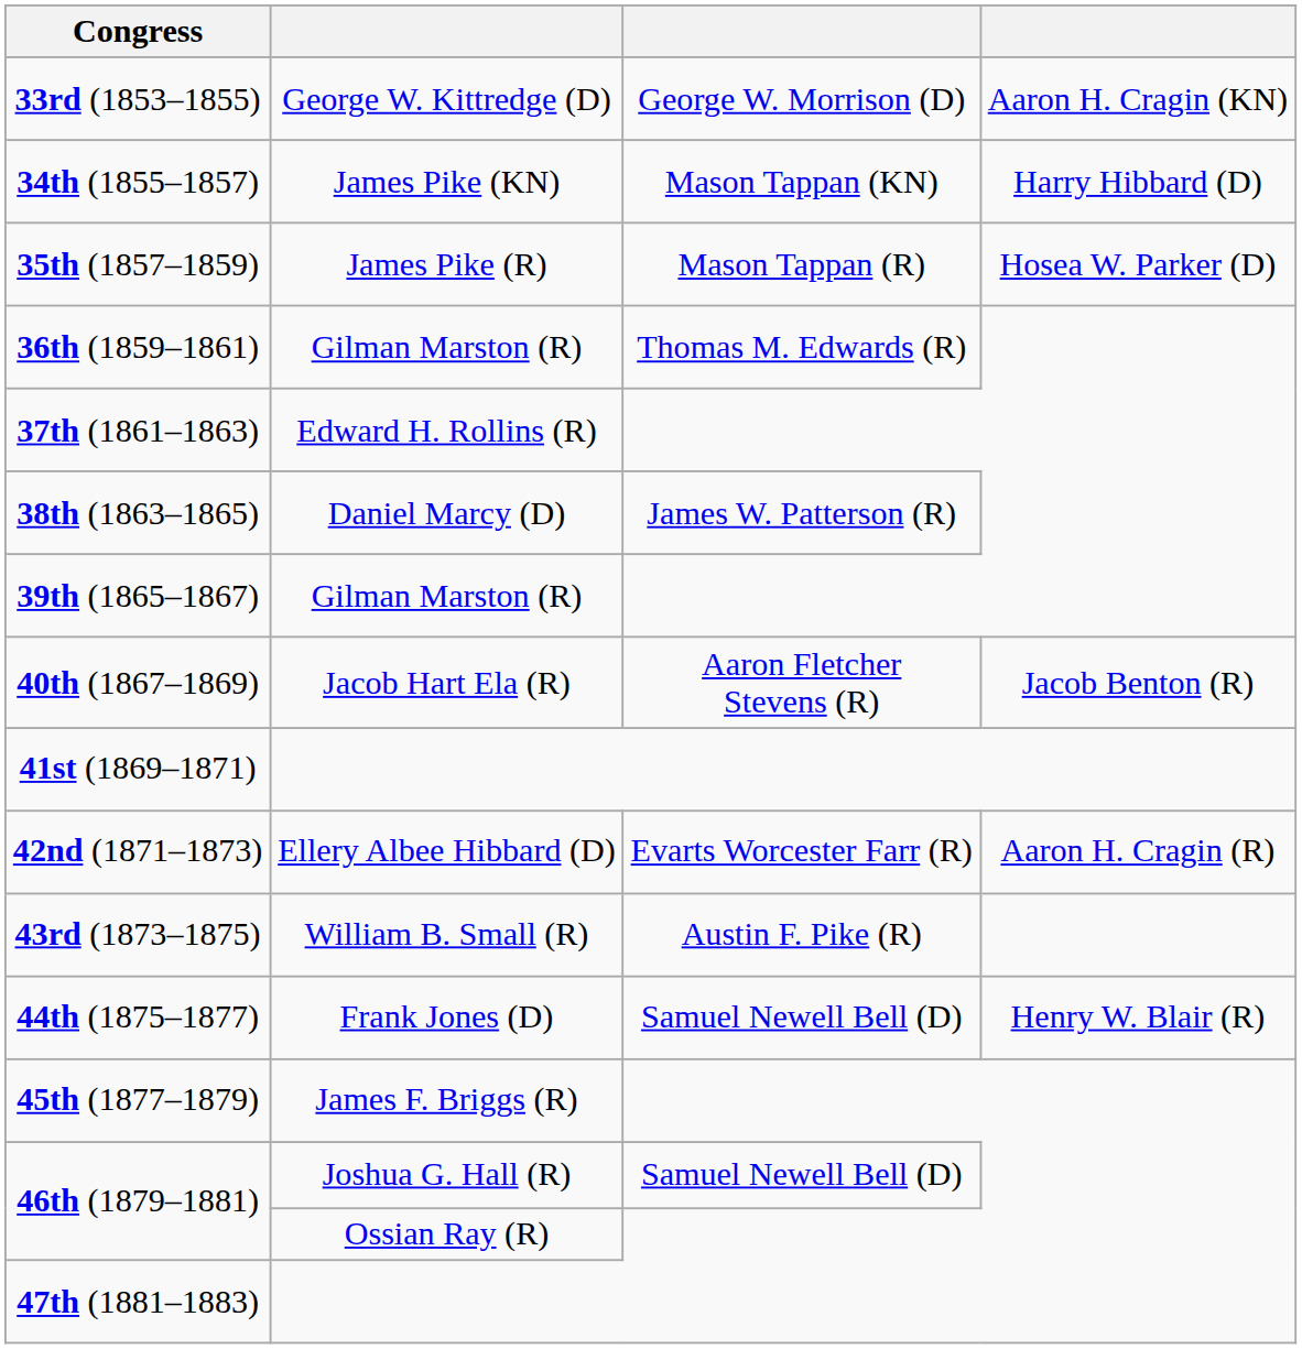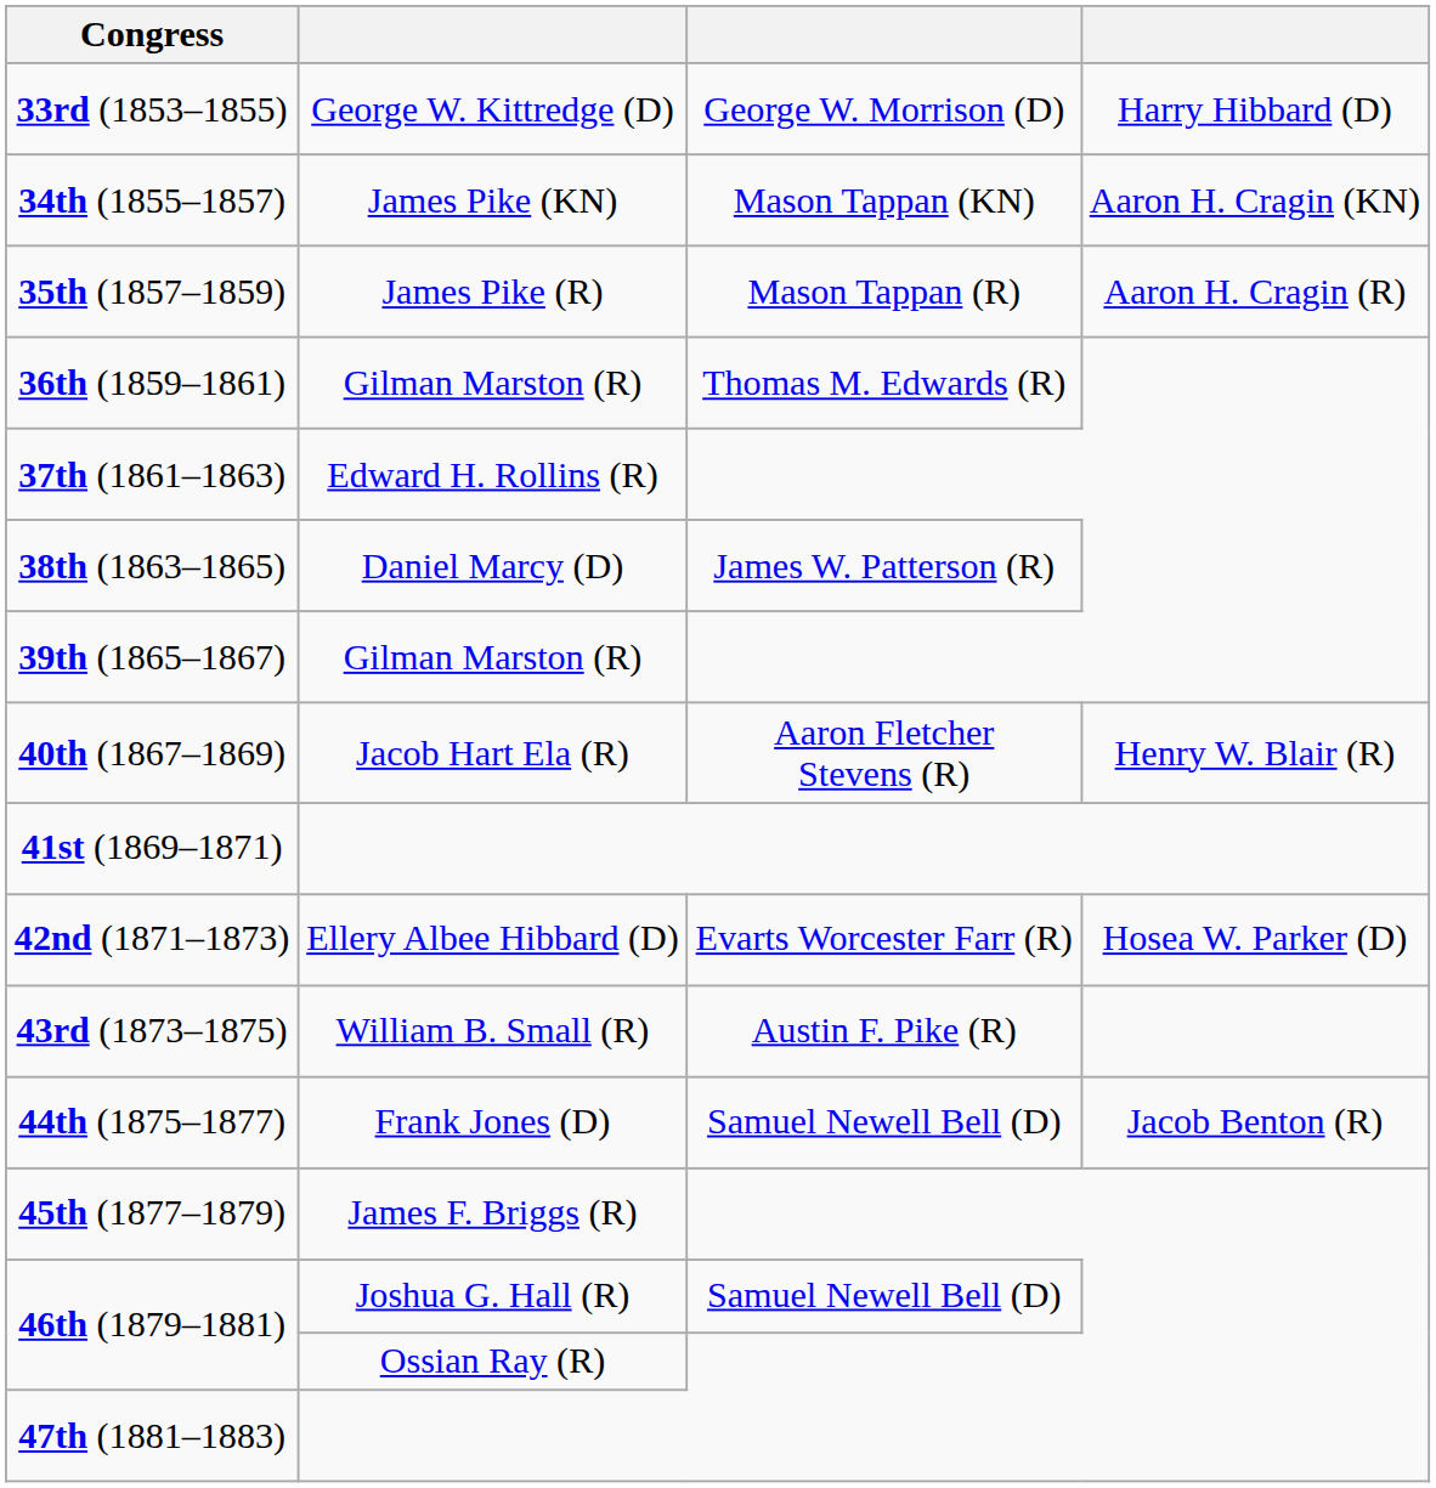 <table class=wikitable style="text-align:center">
 <tr>
 <th>Congress</th>
 <th></th>
 <th></th>
 <th></th>
 </tr>
 <tr style="height:2.5em">
 <td><strong><a href='#'>33rd</a></strong> (1853–1855)</td>
 <td><a href='#'>George W. Kittredge</a> (D)</td>
 <td><a href='#'>George W. Morrison</a> (D)</td>
-<td><a href='#'>Aaron H. Cragin</a> (KN)</td>
+<td><a href='#'>Harry Hibbard</a> (D)</td>
 </tr>
 <tr style="height:2.5em">
 <td><strong><a href='#'>34th</a></strong> (1855–1857)</td>
 <td><a href='#'>James Pike</a> (KN)</td>
 <td><a href='#'>Mason Tappan</a> (KN)</td>
-<td><a href='#'>Harry Hibbard</a> (D)</td>
+<td><a href='#'>Aaron H. Cragin</a> (KN)</td>
 </tr>
 <tr style="height:2.5em">
 <td><strong><a href='#'>35th</a></strong> (1857–1859)</td>
 <td><a href='#'>James Pike</a> (R)</td>
 <td><a href='#'>Mason Tappan</a> (R)</td>
-<td><a href='#'>Hosea W. Parker</a> (D)</td>
+<td><a href='#'>Aaron H. Cragin</a> (R)</td>
 </tr>
 <tr style="height:2.5em">
 <td><strong><a href='#'>36th</a></strong> (1859–1861)</td>
 <td><a href='#'>Gilman Marston</a> (R)</td>
 <td><a href='#'>Thomas M. Edwards</a> (R)</td>
 </tr>
 <tr style="height:2.5em">
 <td><strong><a href='#'>37th</a></strong> (1861–1863)</td>
 <td><a href='#'>Edward H. Rollins</a> (R)</td>
 </tr>
 <tr style="height:2.5em">
 <td><strong><a href='#'>38th</a></strong> (1863–1865)</td>
 <td><a href='#'>Daniel Marcy</a> (D)</td>
 <td><a href='#'>James W. Patterson</a> (R)</td>
 </tr>
 <tr style="height:2.5em">
 <td><strong><a href='#'>39th</a></strong> (1865–1867)</td>
 <td><a href='#'>Gilman Marston</a> (R)</td>
 </tr>
 <tr style="height:2.5em">
 <td><strong><a href='#'>40th</a></strong> (1867–1869)</td>
 <td><a href='#'>Jacob Hart Ela</a> (R)</td>
 <td><a href='#'>Aaron Fletcher<br>Stevens</a> (R)</td>
-<td><a href='#'>Jacob Benton</a> (R)</td>
+<td><a href='#'>Henry W. Blair</a> (R)</td>
 </tr>
 <tr style="height:2.5em">
 <td><strong><a href='#'>41st</a></strong> (1869–1871)</td>
 </tr>
 <tr style="height:2.5em">
 <td><strong><a href='#'>42nd</a></strong> (1871–1873)</td>
 <td><a href='#'>Ellery Albee Hibbard</a> (D)</td>
 <td><a href='#'>Evarts Worcester Farr</a> (R)</td>
-<td><a href='#'>Aaron H. Cragin</a> (R)</td>
+<td><a href='#'>Hosea W. Parker</a> (D)</td>
 </tr>
 <tr style="height:2.5em">
 <td><strong><a href='#'>43rd</a></strong> (1873–1875)</td>
 <td><a href='#'>William B. Small</a> (R)</td>
 <td><a href='#'>Austin F. Pike</a> (R)</td>
 </tr>
 <tr style="height:2.5em">
 <td><strong><a href='#'>44th</a></strong> (1875–1877)</td>
 <td><a href='#'>Frank Jones</a> (D)</td>
 <td><a href='#'>Samuel Newell Bell</a> (D)</td>
-<td><a href='#'>Henry W. Blair</a> (R)</td>
+<td><a href='#'>Jacob Benton</a> (R)</td>
 </tr>
 <tr style="height:2.5em">
 <td><strong><a href='#'>45th</a></strong> (1877–1879)</td>
 <td><a href='#'>James F. Briggs</a> (R)</td>
 </tr>
 <tr style="height:2em">
 <td rowspan=2><strong><a href='#'>46th</a></strong> (1879–1881)</td>
 <td><a href='#'>Joshua G. Hall</a> (R)</td>
 <td><a href='#'>Samuel Newell Bell</a> (D)</td>
 </tr>
 <tr style="height:1.25em">
 <td><a href='#'>Ossian Ray</a> (R)</td>
 </tr>
 <tr style="height:2.5em">
 <td><strong><a href='#'>47th</a></strong> (1881–1883)</td>
 </tr>
 </table>
